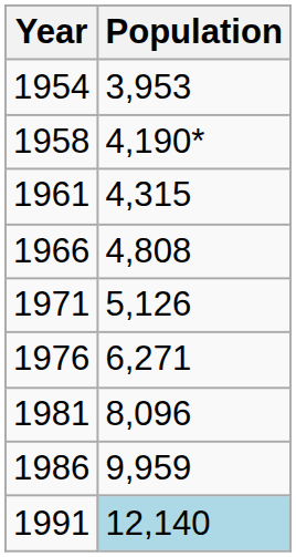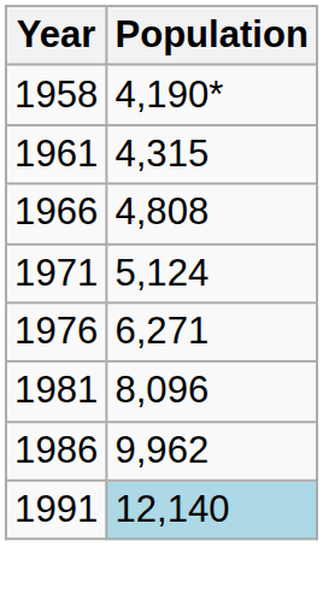 <table class="wikitable">
 <tr>
 <th>Year</th>
 <th>Population</th>
-</tr>
-<tr>
-<td>1954</td>
-<td>3,953</td>
 </tr>
 <tr>
 <td>1958</td>
 <td>4,190*</td>
 </tr>
 <tr>
 <td>1961</td>
 <td>4,315</td>
 </tr>
 <tr>
 <td>1966</td>
 <td>4,808</td>
 </tr>
 <tr>
 <td>1971</td>
-<td>5,126</td>
+<td>5,124</td>
 </tr>
 <tr>
 <td>1976</td>
 <td>6,271</td>
 </tr>
 <tr>
 <td>1981</td>
 <td>8,096</td>
 </tr>
 <tr>
 <td>1986</td>
-<td>9,959</td>
+<td>9,962</td>
 </tr>
 <tr>
 <td>1991</td>
 <td style="background: lightblue;">12,140</td>
 </tr>
 </table>
